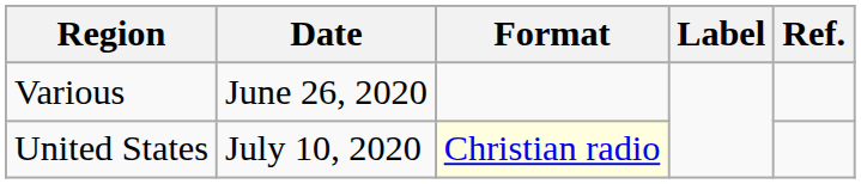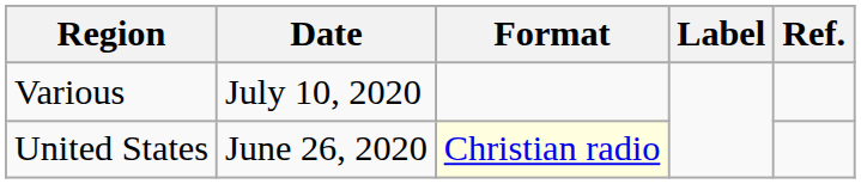 <table class="wikitable plainrowheaders">
 <tr>
 <th scope="col">Region</th>
 <th scope="col">Date</th>
 <th scope="col">Format</th>
 <th scope="col">Label</th>
 <th scope="col">Ref.</th>
 </tr>
 <tr>
 <td>Various</td>
-<td>June 26, 2020</td>
+<td>July 10, 2020</td>
 <td></td>
 <td rowspan="2"></td>
 <td></td>
 </tr>
 <tr>
 <td>United States</td>
-<td>July 10, 2020</td>
+<td>June 26, 2020</td>
 <td style="background: lightyellow;"><a href='#'>Christian radio</a></td>
 <td></td>
 </tr>
 </table>
